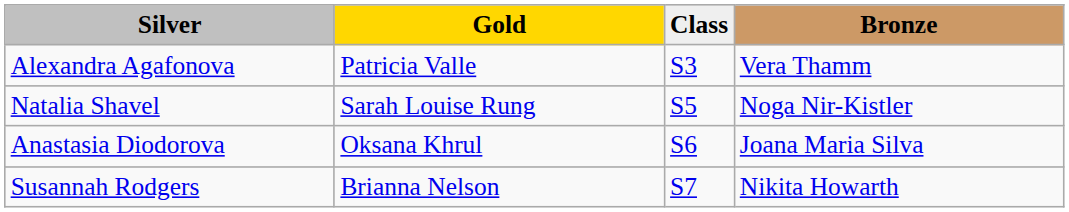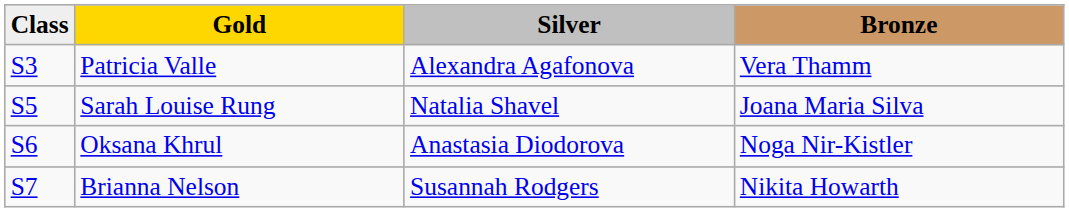 <table class="wikitable" style="text-align:left">
 <tr align="center">
+<td bgcolor=efefef><strong>Class</strong></td>
+<td width=200 bgcolor=gold><strong>Gold</strong></td>
 <td width=200 bgcolor=silver><strong>Silver</strong></td>
-<td width=200 bgcolor=gold><strong>Gold</strong></td>
-<td bgcolor=efefef><strong>Class</strong></td>
 <td width=200 bgcolor=CC9966><strong>Bronze</strong></td>
 </tr>
 <tr>
+<td><a href='#'>S3</a></td>
+<td><a href='#'>Patricia Valle</a><br></td>
 <td><a href='#'>Alexandra Agafonova</a><br></td>
-<td><a href='#'>Patricia Valle</a><br></td>
-<td><a href='#'>S3</a></td>
 <td><a href='#'>Vera Thamm</a><br></td>
 </tr>
 <tr>
+<td><a href='#'>S5</a></td>
+<td><a href='#'>Sarah Louise Rung</a><br></td>
 <td><a href='#'>Natalia Shavel</a><br></td>
-<td><a href='#'>Sarah Louise Rung</a><br></td>
-<td><a href='#'>S5</a></td>
+<td><a href='#'>Joana Maria Silva</a><br></td>
+</tr>
+<tr>
+<td><a href='#'>S6</a></td>
+<td><a href='#'>Oksana Khrul</a><br></td>
+<td><a href='#'>Anastasia Diodorova</a><br></td>
 <td><a href='#'>Noga Nir-Kistler</a><br></td>
 </tr>
 <tr>
-<td><a href='#'>Anastasia Diodorova</a><br></td>
-<td><a href='#'>Oksana Khrul</a><br></td>
-<td><a href='#'>S6</a></td>
-<td><a href='#'>Joana Maria Silva</a><br></td>
-</tr>
-<tr>
+<td><a href='#'>S7</a></td>
+<td><a href='#'>Brianna Nelson</a><br></td>
 <td><a href='#'>Susannah Rodgers</a><br></td>
-<td><a href='#'>Brianna Nelson</a><br></td>
-<td><a href='#'>S7</a></td>
 <td><a href='#'>Nikita Howarth</a><br></td>
 </tr>
 </table>
